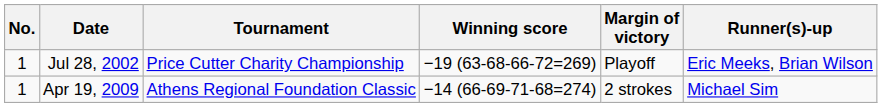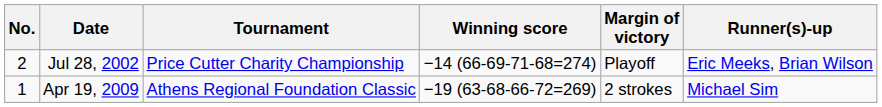 <table class="wikitable" style="font-size:95%;">
 <tr>
 <th>No.</th>
 <th>Date</th>
 <th>Tournament</th>
 <th>Winning score</th>
 <th>Margin of<br>victory</th>
 <th>Runner(s)-up</th>
 </tr>
 <tr>
-<td align=center>1</td>
+<td align=center>2</td>
 <td align=right>Jul 28, <a href='#'>2002</a></td>
 <td><a href='#'>Price Cutter Charity Championship</a></td>
-<td>−19 (63-68-66-72=269)</td>
+<td>−14 (66-69-71-68=274)</td>
 <td>Playoff</td>
 <td> <a href='#'>Eric Meeks</a>,  <a href='#'>Brian Wilson</a></td>
 </tr>
 <tr>
 <td align=center>1</td>
 <td align=right>Apr 19, <a href='#'>2009</a></td>
 <td><a href='#'>Athens Regional Foundation Classic</a></td>
-<td>−14 (66-69-71-68=274)</td>
+<td>−19 (63-68-66-72=269)</td>
 <td>2 strokes</td>
 <td> <a href='#'>Michael Sim</a></td>
 </tr>
 </table>
